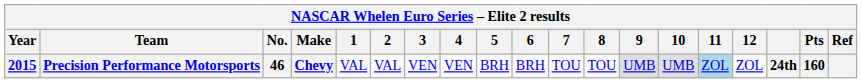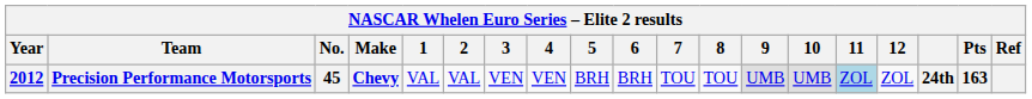 <table class="wikitable" style="text-align:center; font-size:75%">
 <tr>
 <th colspan=21><a href='#'>NASCAR Whelen Euro Series</a> – Elite 2 results</th>
 </tr>
 <tr>
 <th>Year</th>
 <th>Team</th>
 <th>No.</th>
 <th>Make</th>
 <th>1</th>
 <th>2</th>
 <th>3</th>
 <th>4</th>
 <th>5</th>
 <th>6</th>
 <th>7</th>
 <th>8</th>
 <th>9</th>
 <th>10</th>
 <th>11</th>
 <th>12</th>
 <th></th>
 <th>Pts</th>
 <th>Ref</th>
 </tr>
 <tr>
-<th><a href='#'>2015</a></th>
+<th><a href='#'>2012</a></th>
 <th><a href='#'>Precision Performance Motorsports</a></th>
-<th>46</th>
+<th>45</th>
 <th><a href='#'>Chevy</a></th>
 <td><a href='#'>VAL</a></td>
 <td><a href='#'>VAL</a></td>
 <td><a href='#'>VEN</a></td>
 <td><a href='#'>VEN</a></td>
 <td><a href='#'>BRH</a></td>
 <td><a href='#'>BRH</a></td>
 <td><a href='#'>TOU</a></td>
 <td><a href='#'>TOU</a></td>
 <td style="background-color:#DFDFDF"><a href='#'>UMB</a><br></td>
 <td style="background-color:#DFDFDF"><a href='#'>UMB</a><br></td>
 <td style="background: lightblue;"><a href='#'>ZOL</a></td>
 <td><a href='#'>ZOL</a></td>
 <th>24th</th>
-<th>160</th>
+<th>163</th>
 <th></th>
 </tr>
 </table>
